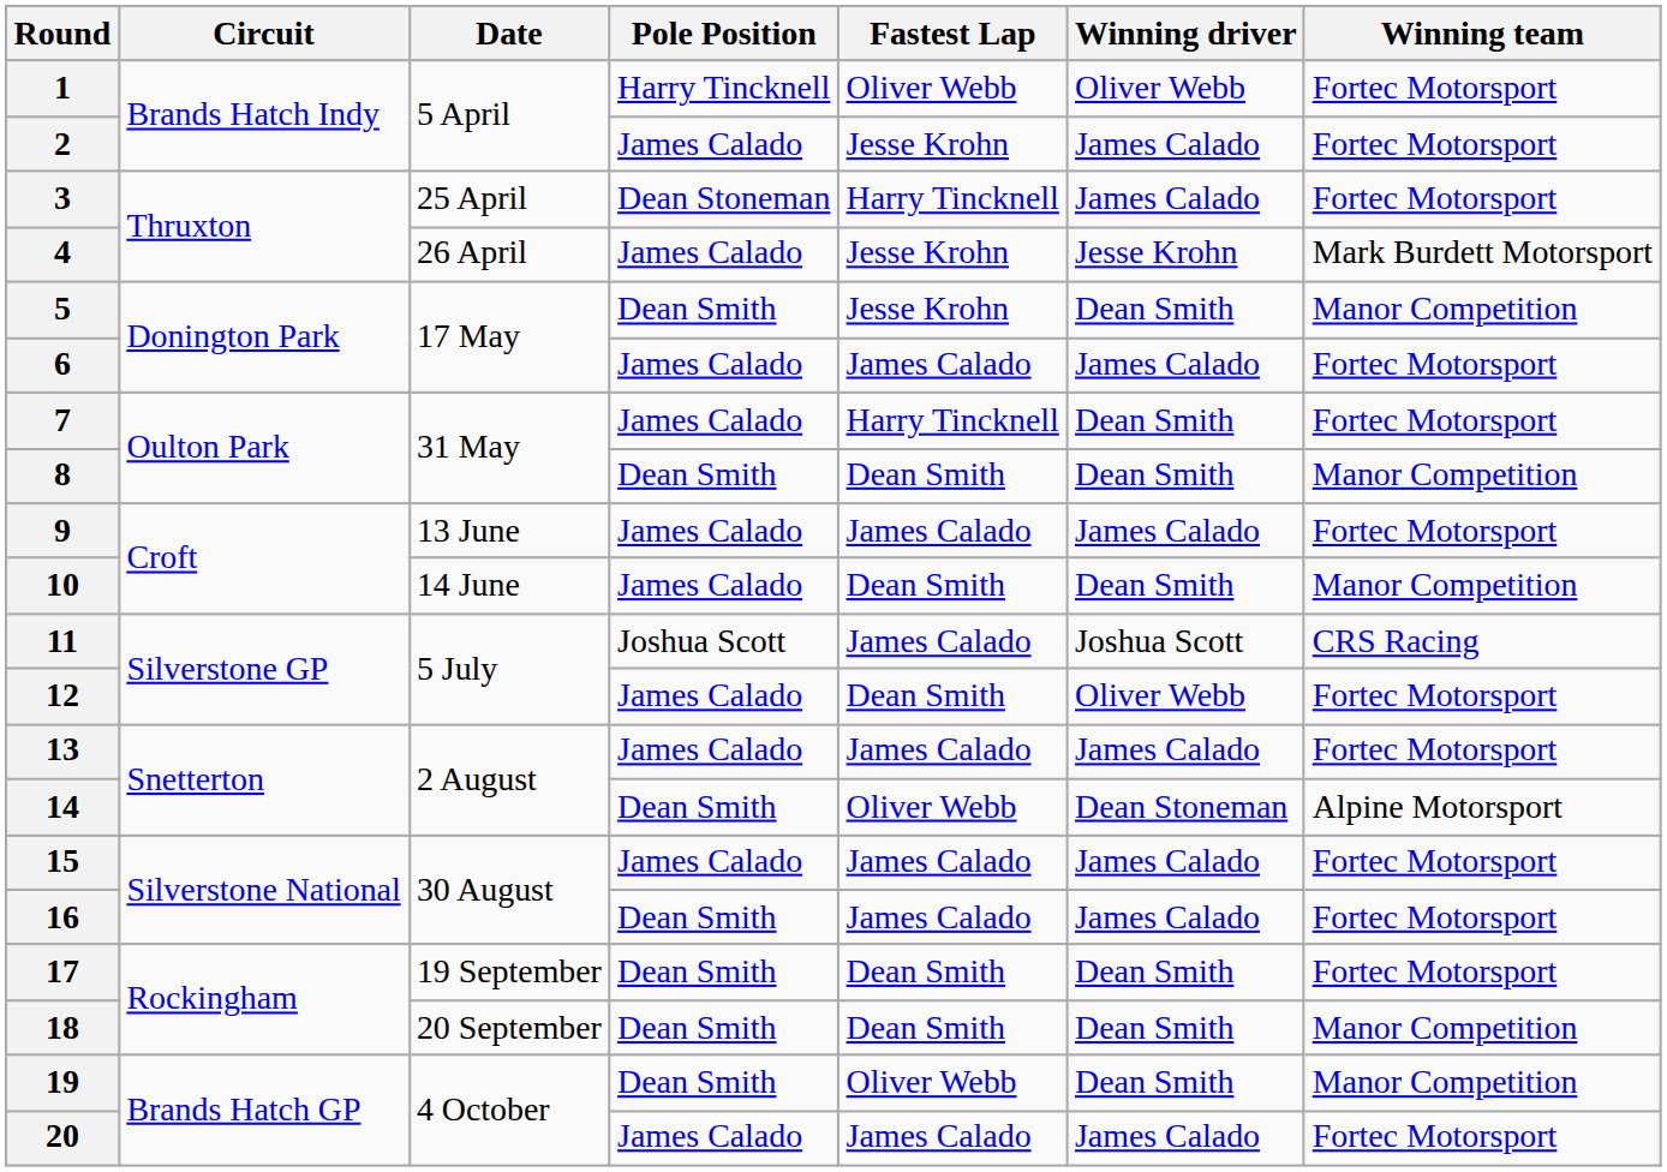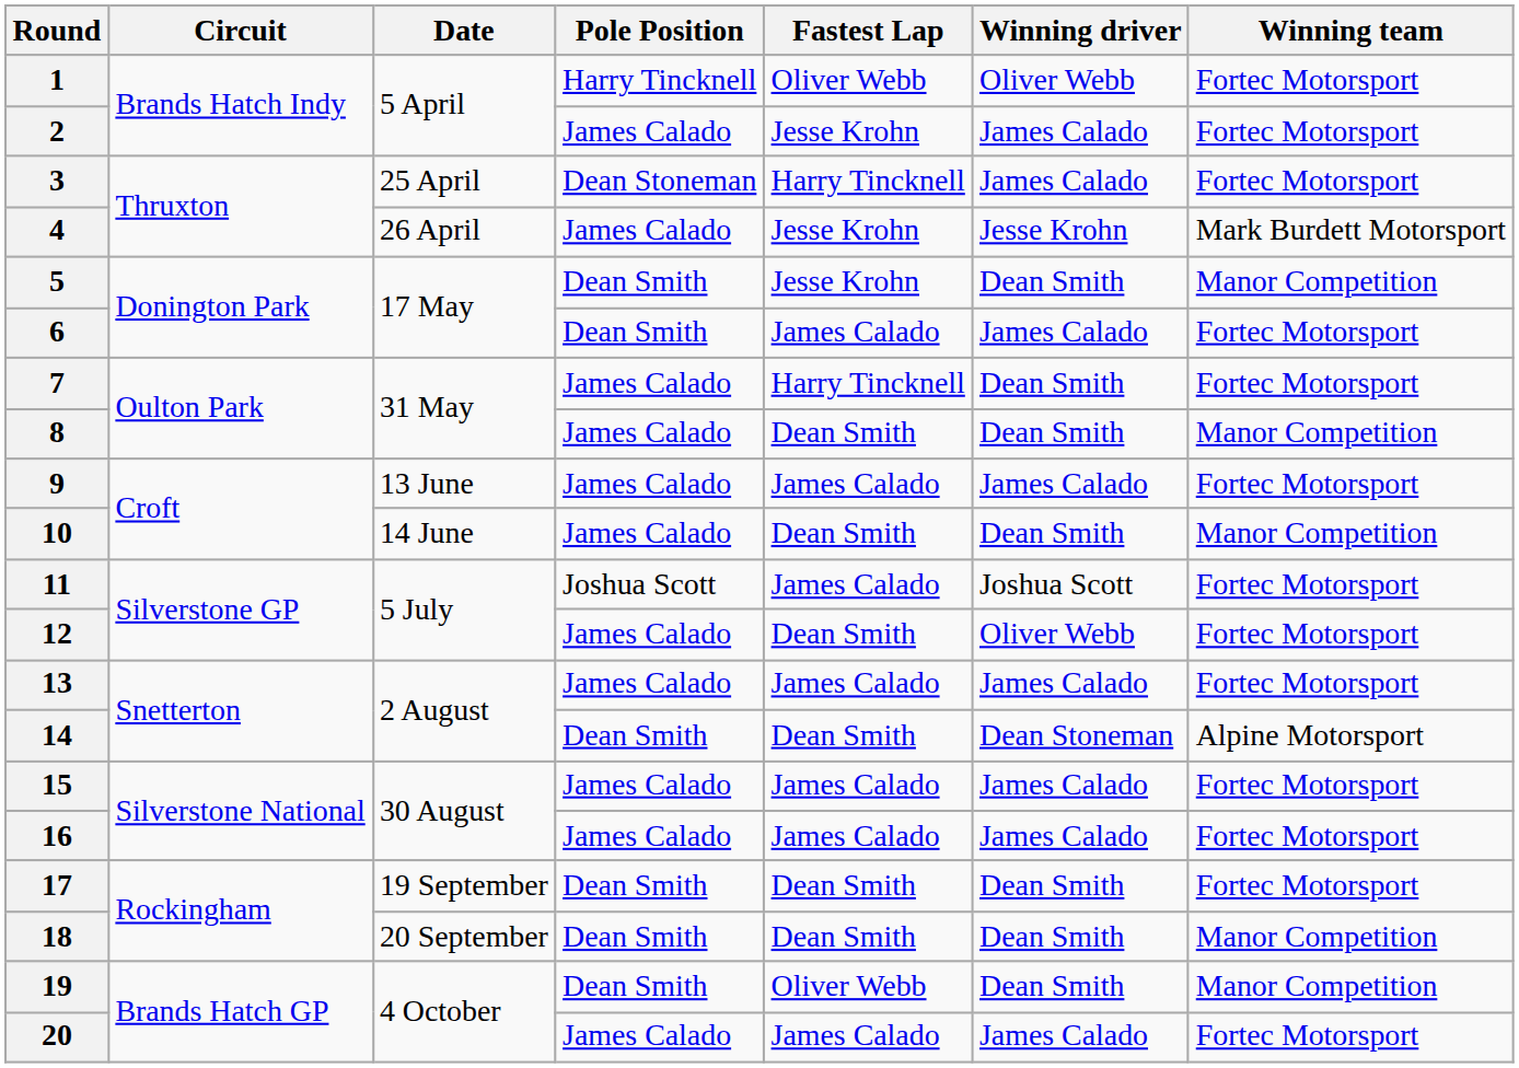 <table class="wikitable" style="font-size: 85%">
 <tr>
 <th>Round</th>
 <th>Circuit</th>
 <th>Date</th>
 <th>Pole Position</th>
 <th>Fastest Lap</th>
 <th>Winning driver</th>
 <th>Winning team</th>
 </tr>
 <tr>
 <th>1</th>
 <td rowspan="2"><a href='#'>Brands Hatch Indy</a></td>
 <td rowspan=2>5 April</td>
 <td> <a href='#'>Harry Tincknell</a></td>
 <td> <a href='#'>Oliver Webb</a></td>
 <td> <a href='#'>Oliver Webb</a></td>
 <td><a href='#'>Fortec Motorsport</a></td>
 </tr>
 <tr>
 <th>2</th>
 <td> <a href='#'>James Calado</a></td>
 <td> <a href='#'>Jesse Krohn</a></td>
 <td> <a href='#'>James Calado</a></td>
 <td><a href='#'>Fortec Motorsport</a></td>
 </tr>
 <tr>
 <th>3</th>
 <td rowspan="2"><a href='#'>Thruxton</a></td>
 <td>25 April</td>
 <td> <a href='#'>Dean Stoneman</a></td>
 <td> <a href='#'>Harry Tincknell</a></td>
 <td> <a href='#'>James Calado</a></td>
 <td><a href='#'>Fortec Motorsport</a></td>
 </tr>
 <tr>
 <th>4</th>
 <td>26 April</td>
 <td> <a href='#'>James Calado</a></td>
 <td> <a href='#'>Jesse Krohn</a></td>
 <td> <a href='#'>Jesse Krohn</a></td>
 <td>Mark Burdett Motorsport</td>
 </tr>
 <tr>
 <th>5</th>
 <td rowspan="2"><a href='#'>Donington Park</a></td>
 <td rowspan="2">17 May</td>
 <td> <a href='#'>Dean Smith</a></td>
 <td> <a href='#'>Jesse Krohn</a></td>
 <td> <a href='#'>Dean Smith</a></td>
 <td><a href='#'>Manor Competition</a></td>
 </tr>
 <tr>
 <th>6</th>
-<td> <a href='#'>James Calado</a></td>
+<td> <a href='#'>Dean Smith</a></td>
 <td> <a href='#'>James Calado</a></td>
 <td> <a href='#'>James Calado</a></td>
 <td><a href='#'>Fortec Motorsport</a></td>
 </tr>
 <tr>
 <th>7</th>
 <td rowspan="2"><a href='#'>Oulton Park</a></td>
 <td rowspan="2">31 May</td>
 <td> <a href='#'>James Calado</a></td>
 <td> <a href='#'>Harry Tincknell</a></td>
 <td> <a href='#'>Dean Smith</a></td>
 <td><a href='#'>Fortec Motorsport</a></td>
 </tr>
 <tr>
 <th>8</th>
-<td> <a href='#'>Dean Smith</a></td>
+<td> <a href='#'>James Calado</a></td>
 <td> <a href='#'>Dean Smith</a></td>
 <td> <a href='#'>Dean Smith</a></td>
 <td><a href='#'>Manor Competition</a></td>
 </tr>
 <tr>
 <th>9</th>
 <td rowspan="2"><a href='#'>Croft</a></td>
 <td>13 June</td>
 <td> <a href='#'>James Calado</a></td>
 <td> <a href='#'>James Calado</a></td>
 <td> <a href='#'>James Calado</a></td>
 <td><a href='#'>Fortec Motorsport</a></td>
 </tr>
 <tr>
 <th>10</th>
 <td>14 June</td>
 <td> <a href='#'>James Calado</a></td>
 <td> <a href='#'>Dean Smith</a></td>
 <td> <a href='#'>Dean Smith</a></td>
 <td><a href='#'>Manor Competition</a></td>
 </tr>
 <tr>
 <th>11</th>
 <td rowspan="2"><a href='#'>Silverstone GP</a></td>
 <td rowspan="2">5 July</td>
 <td> Joshua Scott</td>
 <td> <a href='#'>James Calado</a></td>
 <td> Joshua Scott</td>
-<td><a href='#'>CRS Racing</a></td>
+<td><a href='#'>Fortec Motorsport</a></td>
 </tr>
 <tr>
 <th>12</th>
 <td> <a href='#'>James Calado</a></td>
 <td> <a href='#'>Dean Smith</a></td>
 <td> <a href='#'>Oliver Webb</a></td>
 <td><a href='#'>Fortec Motorsport</a></td>
 </tr>
 <tr>
 <th>13</th>
 <td rowspan="2"><a href='#'>Snetterton</a></td>
 <td rowspan="2">2 August</td>
 <td> <a href='#'>James Calado</a></td>
 <td> <a href='#'>James Calado</a></td>
 <td> <a href='#'>James Calado</a></td>
 <td><a href='#'>Fortec Motorsport</a></td>
 </tr>
 <tr>
 <th>14</th>
 <td> <a href='#'>Dean Smith</a></td>
-<td> <a href='#'>Oliver Webb</a></td>
+<td> <a href='#'>Dean Smith</a></td>
 <td> <a href='#'>Dean Stoneman</a></td>
 <td>Alpine Motorsport</td>
 </tr>
 <tr>
 <th>15</th>
 <td rowspan="2"><a href='#'>Silverstone National</a></td>
 <td rowspan="2">30 August</td>
 <td> <a href='#'>James Calado</a></td>
 <td> <a href='#'>James Calado</a></td>
 <td> <a href='#'>James Calado</a></td>
 <td><a href='#'>Fortec Motorsport</a></td>
 </tr>
 <tr>
 <th>16</th>
-<td> <a href='#'>Dean Smith</a></td>
+<td> <a href='#'>James Calado</a></td>
 <td> <a href='#'>James Calado</a></td>
 <td> <a href='#'>James Calado</a></td>
 <td><a href='#'>Fortec Motorsport</a></td>
 </tr>
 <tr>
 <th>17</th>
 <td rowspan="2"><a href='#'>Rockingham</a></td>
 <td>19 September</td>
 <td> <a href='#'>Dean Smith</a></td>
 <td> <a href='#'>Dean Smith</a></td>
 <td> <a href='#'>Dean Smith</a></td>
 <td><a href='#'>Fortec Motorsport</a></td>
 </tr>
 <tr>
 <th>18</th>
 <td>20 September</td>
 <td> <a href='#'>Dean Smith</a></td>
 <td> <a href='#'>Dean Smith</a></td>
 <td> <a href='#'>Dean Smith</a></td>
 <td><a href='#'>Manor Competition</a></td>
 </tr>
 <tr>
 <th>19</th>
 <td rowspan="2"><a href='#'>Brands Hatch GP</a></td>
 <td rowspan="2">4 October</td>
 <td> <a href='#'>Dean Smith</a></td>
 <td> <a href='#'>Oliver Webb</a></td>
 <td> <a href='#'>Dean Smith</a></td>
 <td><a href='#'>Manor Competition</a></td>
 </tr>
 <tr>
 <th>20</th>
 <td> <a href='#'>James Calado</a></td>
 <td> <a href='#'>James Calado</a></td>
 <td> <a href='#'>James Calado</a></td>
 <td><a href='#'>Fortec Motorsport</a></td>
 </tr>
 </table>
